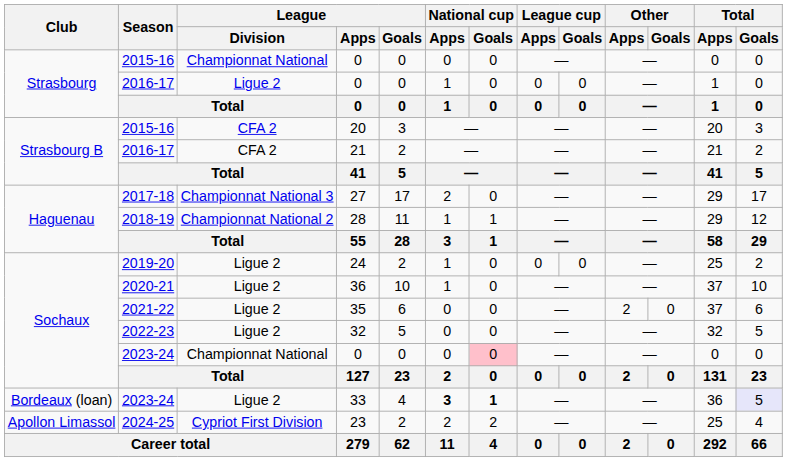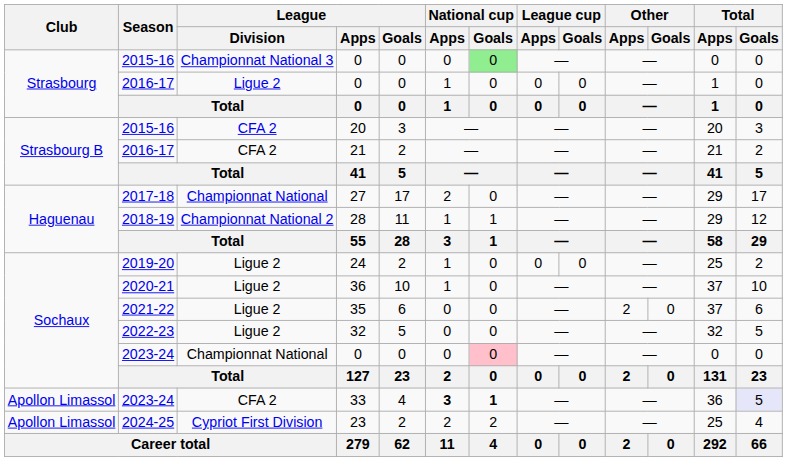 <table class="wikitable" style="text-align: center">
 <tr>
 <th rowspan="2">Club</th>
 <th rowspan="2">Season</th>
 <th colspan="3">League</th>
 <th colspan="2">National cup</th>
 <th colspan="2">League cup</th>
 <th colspan="2">Other</th>
 <th colspan="2">Total</th>
 </tr>
 <tr>
 <th>Division</th>
 <th>Apps</th>
 <th>Goals</th>
 <th>Apps</th>
 <th>Goals</th>
 <th>Apps</th>
 <th>Goals</th>
 <th>Apps</th>
 <th>Goals</th>
 <th>Apps</th>
 <th>Goals</th>
 </tr>
 <tr>
 <td rowspan="3"><a href='#'>Strasbourg</a></td>
 <td><a href='#'>2015-16</a></td>
-<td><a href='#'>Championnat National</a></td>
+<td><a href='#'>Championnat National 3</a></td>
 <td>0</td>
 <td>0</td>
 <td>0</td>
-<td>0</td>
+<td style="background: lightgreen;">0</td>
 <td colspan="2">—</td>
 <td colspan="2">—</td>
 <td>0</td>
 <td>0</td>
 </tr>
 <tr>
 <td><a href='#'>2016-17</a></td>
 <td><a href='#'>Ligue 2</a></td>
 <td>0</td>
 <td>0</td>
 <td>1</td>
 <td>0</td>
 <td>0</td>
 <td>0</td>
 <td colspan="2">—</td>
 <td>1</td>
 <td>0</td>
 </tr>
 <tr>
 <th colspan="2">Total</th>
 <th>0</th>
 <th>0</th>
 <th>1</th>
 <th>0</th>
 <th>0</th>
 <th>0</th>
 <th colspan="2">—</th>
 <th>1</th>
 <th>0</th>
 </tr>
 <tr>
 <td rowspan="3"><a href='#'>Strasbourg B</a></td>
 <td><a href='#'>2015-16</a></td>
 <td><a href='#'>CFA 2</a></td>
 <td>20</td>
 <td>3</td>
 <td colspan="2">—</td>
 <td colspan="2">—</td>
 <td colspan="2">—</td>
 <td>20</td>
 <td>3</td>
 </tr>
 <tr>
 <td><a href='#'>2016-17</a></td>
 <td>CFA 2</td>
 <td>21</td>
 <td>2</td>
 <td colspan="2">—</td>
 <td colspan="2">—</td>
 <td colspan="2">—</td>
 <td>21</td>
 <td>2</td>
 </tr>
 <tr>
 <th colspan="2">Total</th>
 <th>41</th>
 <th>5</th>
 <th colspan="2">—</th>
 <th colspan="2">—</th>
 <th colspan="2">—</th>
 <th>41</th>
 <th>5</th>
 </tr>
 <tr>
 <td rowspan="3"><a href='#'>Haguenau</a></td>
 <td><a href='#'>2017-18</a></td>
-<td><a href='#'>Championnat National 3</a></td>
+<td><a href='#'>Championnat National</a></td>
 <td>27</td>
 <td>17</td>
 <td>2</td>
 <td>0</td>
 <td colspan="2">—</td>
 <td colspan="2">—</td>
 <td>29</td>
 <td>17</td>
 </tr>
 <tr>
 <td><a href='#'>2018-19</a></td>
 <td><a href='#'>Championnat National 2</a></td>
 <td>28</td>
 <td>11</td>
 <td>1</td>
 <td>1</td>
 <td colspan="2">—</td>
 <td colspan="2">—</td>
 <td>29</td>
 <td>12</td>
 </tr>
 <tr>
 <th colspan="2">Total</th>
 <th>55</th>
 <th>28</th>
 <th>3</th>
 <th>1</th>
 <th colspan="2">—</th>
 <th colspan="2">—</th>
 <th>58</th>
 <th>29</th>
 </tr>
 <tr>
 <td rowspan="6"><a href='#'>Sochaux</a></td>
 <td><a href='#'>2019-20</a></td>
 <td>Ligue 2</td>
 <td>24</td>
 <td>2</td>
 <td>1</td>
 <td>0</td>
 <td>0</td>
 <td>0</td>
 <td colspan="2">—</td>
 <td>25</td>
 <td>2</td>
 </tr>
 <tr>
 <td><a href='#'>2020-21</a></td>
 <td>Ligue 2</td>
 <td>36</td>
 <td>10</td>
 <td>1</td>
 <td>0</td>
 <td colspan="2">—</td>
 <td colspan="2">—</td>
 <td>37</td>
 <td>10</td>
 </tr>
 <tr>
 <td><a href='#'>2021-22</a></td>
 <td>Ligue 2</td>
 <td>35</td>
 <td>6</td>
 <td>0</td>
 <td>0</td>
 <td colspan="2">—</td>
 <td>2</td>
 <td>0</td>
 <td>37</td>
 <td>6</td>
 </tr>
 <tr>
 <td><a href='#'>2022-23</a></td>
 <td>Ligue 2</td>
 <td>32</td>
 <td>5</td>
 <td>0</td>
 <td>0</td>
 <td colspan="2">—</td>
 <td colspan="2">—</td>
 <td>32</td>
 <td>5</td>
 </tr>
 <tr>
 <td><a href='#'>2023-24</a></td>
 <td>Championnat National</td>
 <td>0</td>
 <td>0</td>
 <td>0</td>
 <td style="background: pink;">0</td>
 <td colspan="2">—</td>
 <td colspan="2">—</td>
 <td>0</td>
 <td>0</td>
 </tr>
 <tr>
 <th colspan="2">Total</th>
 <th>127</th>
 <th>23</th>
 <th>2</th>
 <th>0</th>
 <th>0</th>
 <th>0</th>
 <th>2</th>
 <th>0</th>
 <th>131</th>
 <th>23</th>
 </tr>
 <tr>
-<td><a href='#'>Bordeaux</a> (loan)</td>
+<td><a href='#'>Apollon Limassol</a></td>
 <td><a href='#'>2023-24</a></td>
-<td>Ligue 2</td>
+<td>CFA 2</td>
 <td>33</td>
 <td>4</td>
 <td><strong>3</strong></td>
 <td><strong>1</strong></td>
 <td colspan="2">—</td>
 <td colspan="2">—</td>
 <td>36</td>
 <td style="background: lavender;">5</td>
 </tr>
 <tr>
 <td><a href='#'>Apollon Limassol</a></td>
 <td><a href='#'>2024-25</a></td>
 <td><a href='#'>Cypriot First Division</a></td>
 <td>23</td>
 <td>2</td>
 <td>2</td>
 <td>2</td>
 <td colspan="2">—</td>
 <td colspan="2">—</td>
 <td>25</td>
 <td>4</td>
 </tr>
 <tr>
 <th colspan="3">Career total</th>
 <th>279</th>
 <th>62</th>
 <th>11</th>
 <th>4</th>
 <th>0</th>
 <th>0</th>
 <th>2</th>
 <th>0</th>
 <th>292</th>
 <th>66</th>
 </tr>
 </table>
